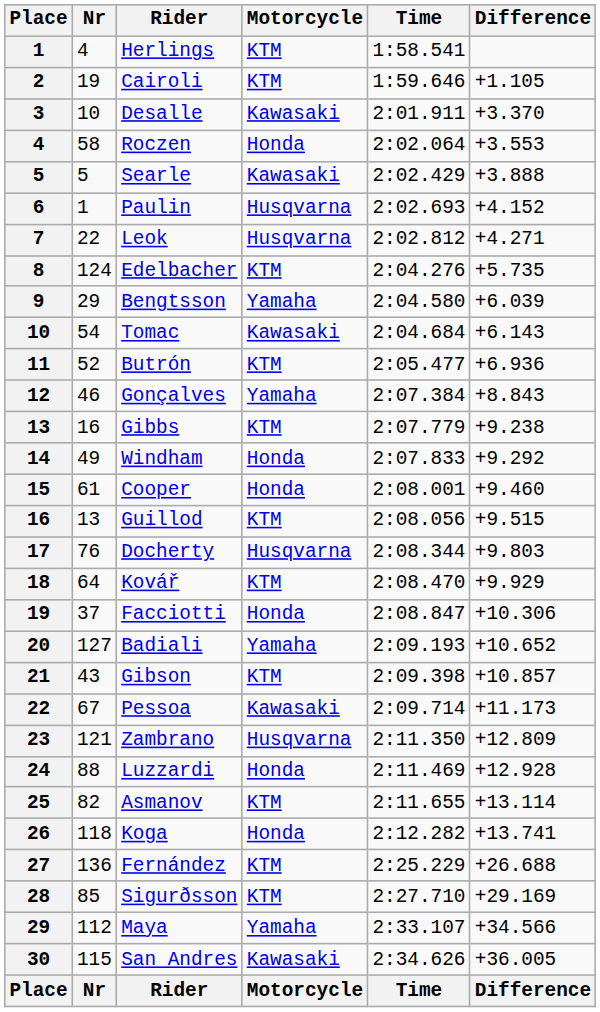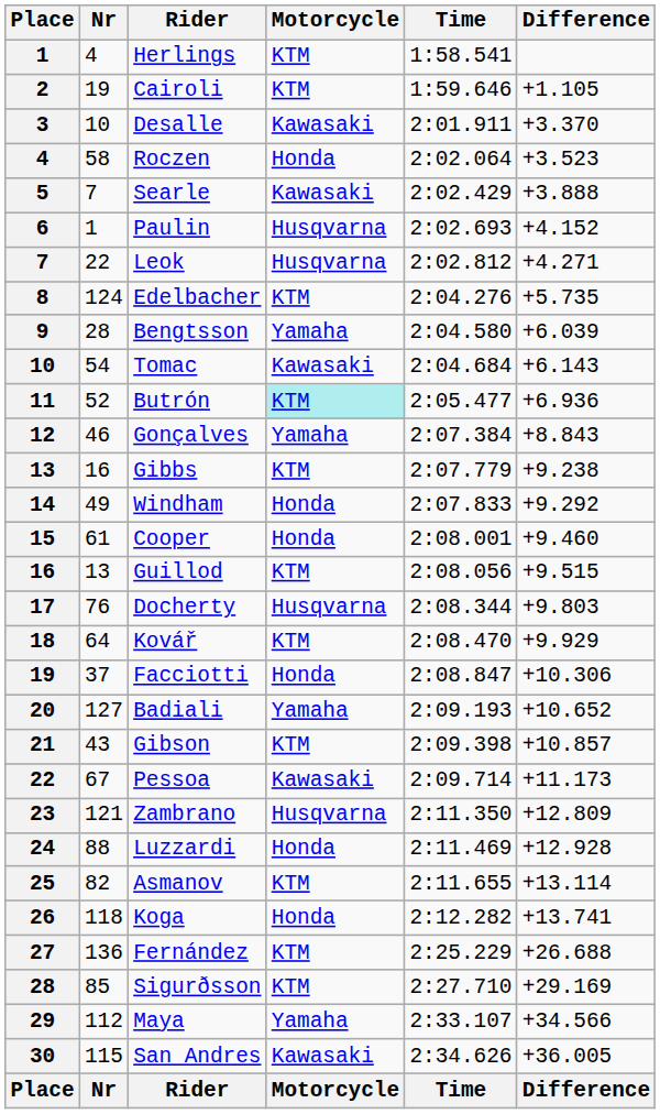 <table class="wikitable" style="font-size: 95%">
 <tr>
 <th>Place</th>
 <th>Nr</th>
 <th>Rider</th>
 <th>Motorcycle</th>
 <th>Time</th>
 <th>Difference</th>
 </tr>
 <tr>
 <th>1</th>
 <td>4</td>
 <td> <a href='#'>Herlings</a></td>
 <td><a href='#'>KTM</a></td>
 <td>1:58.541</td>
 <td></td>
 </tr>
 <tr>
 <th>2</th>
 <td>19</td>
 <td> <a href='#'>Cairoli</a></td>
 <td><a href='#'>KTM</a></td>
 <td>1:59.646</td>
 <td>+1.105</td>
 </tr>
 <tr>
 <th>3</th>
 <td>10</td>
 <td> <a href='#'>Desalle</a></td>
 <td><a href='#'>Kawasaki</a></td>
 <td>2:01.911</td>
 <td>+3.370</td>
 </tr>
 <tr>
 <th>4</th>
 <td>58</td>
 <td> <a href='#'>Roczen</a></td>
 <td><a href='#'>Honda</a></td>
 <td>2:02.064</td>
-<td>+3.553</td>
+<td>+3.523</td>
 </tr>
 <tr>
 <th>5</th>
-<td>5</td>
+<td>7</td>
 <td> <a href='#'>Searle</a></td>
 <td><a href='#'>Kawasaki</a></td>
 <td>2:02.429</td>
 <td>+3.888</td>
 </tr>
 <tr>
 <th>6</th>
 <td>1</td>
 <td> <a href='#'>Paulin</a></td>
 <td><a href='#'>Husqvarna</a></td>
 <td>2:02.693</td>
 <td>+4.152</td>
 </tr>
 <tr>
 <th>7</th>
 <td>22</td>
 <td> <a href='#'>Leok</a></td>
 <td><a href='#'>Husqvarna</a></td>
 <td>2:02.812</td>
 <td>+4.271</td>
 </tr>
 <tr>
 <th>8</th>
 <td>124</td>
 <td> <a href='#'>Edelbacher</a></td>
 <td><a href='#'>KTM</a></td>
 <td>2:04.276</td>
 <td>+5.735</td>
 </tr>
 <tr>
 <th>9</th>
-<td>29</td>
+<td>28</td>
 <td> <a href='#'>Bengtsson</a></td>
 <td><a href='#'>Yamaha</a></td>
 <td>2:04.580</td>
 <td>+6.039</td>
 </tr>
 <tr>
 <th>10</th>
 <td>54</td>
 <td> <a href='#'>Tomac</a></td>
 <td><a href='#'>Kawasaki</a></td>
 <td>2:04.684</td>
 <td>+6.143</td>
 </tr>
 <tr>
 <th>11</th>
 <td>52</td>
 <td> <a href='#'>Butrón</a></td>
-<td><a href='#'>KTM</a></td>
+<td style="background: paleturquoise;"><a href='#'>KTM</a></td>
 <td>2:05.477</td>
 <td>+6.936</td>
 </tr>
 <tr>
 <th>12</th>
 <td>46</td>
 <td> <a href='#'>Gonçalves</a></td>
 <td><a href='#'>Yamaha</a></td>
 <td>2:07.384</td>
 <td>+8.843</td>
 </tr>
 <tr>
 <th>13</th>
 <td>16</td>
 <td> <a href='#'>Gibbs</a></td>
 <td><a href='#'>KTM</a></td>
 <td>2:07.779</td>
 <td>+9.238</td>
 </tr>
 <tr>
 <th>14</th>
 <td>49</td>
 <td> <a href='#'>Windham</a></td>
 <td><a href='#'>Honda</a></td>
 <td>2:07.833</td>
 <td>+9.292</td>
 </tr>
 <tr>
 <th>15</th>
 <td>61</td>
 <td> <a href='#'>Cooper</a></td>
 <td><a href='#'>Honda</a></td>
 <td>2:08.001</td>
 <td>+9.460</td>
 </tr>
 <tr>
 <th>16</th>
 <td>13</td>
 <td> <a href='#'>Guillod</a></td>
 <td><a href='#'>KTM</a></td>
 <td>2:08.056</td>
 <td>+9.515</td>
 </tr>
 <tr>
 <th>17</th>
 <td>76</td>
 <td> <a href='#'>Docherty</a></td>
 <td><a href='#'>Husqvarna</a></td>
 <td>2:08.344</td>
 <td>+9.803</td>
 </tr>
 <tr>
 <th>18</th>
 <td>64</td>
 <td> <a href='#'>Kovář</a></td>
 <td><a href='#'>KTM</a></td>
 <td>2:08.470</td>
 <td>+9.929</td>
 </tr>
 <tr>
 <th>19</th>
 <td>37</td>
 <td> <a href='#'>Facciotti</a></td>
 <td><a href='#'>Honda</a></td>
 <td>2:08.847</td>
 <td>+10.306</td>
 </tr>
 <tr>
 <th>20</th>
 <td>127</td>
 <td> <a href='#'>Badiali</a></td>
 <td><a href='#'>Yamaha</a></td>
 <td>2:09.193</td>
 <td>+10.652</td>
 </tr>
 <tr>
 <th>21</th>
 <td>43</td>
 <td> <a href='#'>Gibson</a></td>
 <td><a href='#'>KTM</a></td>
 <td>2:09.398</td>
 <td>+10.857</td>
 </tr>
 <tr>
 <th>22</th>
 <td>67</td>
 <td> <a href='#'>Pessoa</a></td>
 <td><a href='#'>Kawasaki</a></td>
 <td>2:09.714</td>
 <td>+11.173</td>
 </tr>
 <tr>
 <th>23</th>
 <td>121</td>
 <td> <a href='#'>Zambrano</a></td>
 <td><a href='#'>Husqvarna</a></td>
 <td>2:11.350</td>
 <td>+12.809</td>
 </tr>
 <tr>
 <th>24</th>
 <td>88</td>
 <td> <a href='#'>Luzzardi</a></td>
 <td><a href='#'>Honda</a></td>
 <td>2:11.469</td>
 <td>+12.928</td>
 </tr>
 <tr>
 <th>25</th>
 <td>82</td>
 <td> <a href='#'>Asmanov</a></td>
 <td><a href='#'>KTM</a></td>
 <td>2:11.655</td>
 <td>+13.114</td>
 </tr>
 <tr>
 <th>26</th>
 <td>118</td>
 <td> <a href='#'>Koga</a></td>
 <td><a href='#'>Honda</a></td>
 <td>2:12.282</td>
 <td>+13.741</td>
 </tr>
 <tr>
 <th>27</th>
 <td>136</td>
 <td> <a href='#'>Fernández</a></td>
 <td><a href='#'>KTM</a></td>
 <td>2:25.229</td>
 <td>+26.688</td>
 </tr>
 <tr>
 <th>28</th>
 <td>85</td>
 <td> <a href='#'>Sigurðsson</a></td>
 <td><a href='#'>KTM</a></td>
 <td>2:27.710</td>
 <td>+29.169</td>
 </tr>
 <tr>
 <th>29</th>
 <td>112</td>
 <td> <a href='#'>Maya</a></td>
 <td><a href='#'>Yamaha</a></td>
 <td>2:33.107</td>
 <td>+34.566</td>
 </tr>
 <tr>
 <th>30</th>
 <td>115</td>
 <td> <a href='#'>San Andres</a></td>
 <td><a href='#'>Kawasaki</a></td>
 <td>2:34.626</td>
 <td>+36.005</td>
 </tr>
 <tr>
 <th>Place</th>
 <th>Nr</th>
 <th>Rider</th>
 <th>Motorcycle</th>
 <th>Time</th>
 <th>Difference</th>
 </tr>
 </table>
